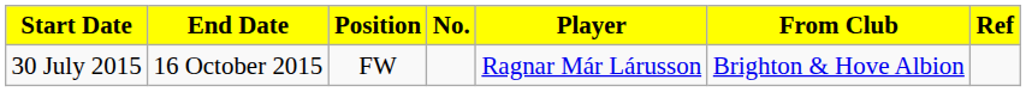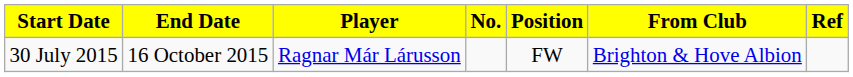 <table class="wikitable sortable">
 <tr>
 <th style="background:#ffff00; color:black;"><strong>Start Date</strong></th>
 <th style="background:#ffff00; color:black;"><strong>End Date</strong></th>
+<th style="background:#ffff00; color:black;"><strong>Player</strong></th>
+<th style="background:#ffff00; color:black;"><strong>No.</strong></th>
 <th style="background:#ffff00; color:black;"><strong>Position</strong></th>
-<th style="background:#ffff00; color:black;"><strong>No.</strong></th>
-<th style="background:#ffff00; color:black;"><strong>Player</strong></th>
 <th style="background:#ffff00; color:black;"><strong>From Club</strong></th>
 <th style="background:#ffff00; color:black;"><strong>Ref</strong></th>
 </tr>
 <tr>
 <td>30 July 2015</td>
 <td>16 October 2015</td>
+<td style="text-align:left;"> <a href='#'>Ragnar Már Lárusson</a></td>
+<td style="text-align:center;"></td>
 <td style="text-align:center;">FW</td>
-<td style="text-align:center;"></td>
-<td style="text-align:left;"> <a href='#'>Ragnar Már Lárusson</a></td>
 <td style="text-align:left;"> <a href='#'>Brighton & Hove Albion</a></td>
 <td></td>
 </tr>
 </table>
